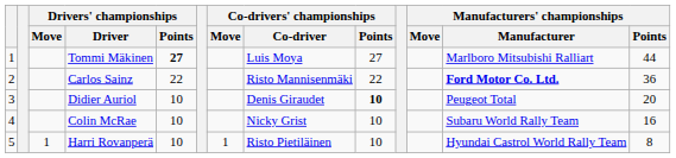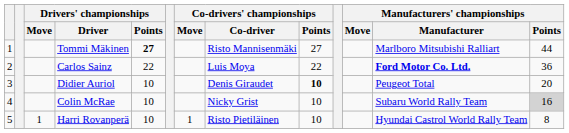 <table class="wikitable" style="font-size:85%;">
 <tr>
 <th rowspan="2"></th>
 <th rowspan="7" style="width:5px;"></th>
 <th colspan="3">Drivers' championships</th>
 <th rowspan="7" style="width:5px;"></th>
 <th colspan="3" nowrap>Co-drivers' championships</th>
 <th rowspan="7" style="width:5px;"></th>
 <th colspan="3" nowrap>Manufacturers' championships</th>
 </tr>
 <tr>
 <th>Move</th>
 <th>Driver</th>
 <th>Points</th>
 <th>Move</th>
 <th>Co-driver</th>
 <th>Points</th>
 <th>Move</th>
 <th>Manufacturer</th>
 <th>Points</th>
 </tr>
 <tr>
 <td align="center">1</td>
 <td align="center"></td>
 <td> <a href='#'>Tommi Mäkinen</a></td>
 <td align="center"><strong>27</strong></td>
 <td align="center"></td>
-<td> <a href='#'>Luis Moya</a></td>
+<td> <a href='#'>Risto Mannisenmäki</a></td>
 <td align="center">27</td>
 <td align="center"></td>
 <td> <a href='#'>Marlboro Mitsubishi Ralliart</a></td>
 <td align="center">44</td>
 </tr>
 <tr>
 <td align="center">2</td>
 <td align="center"></td>
 <td> <a href='#'>Carlos Sainz</a></td>
 <td align="center">22</td>
 <td align="center"></td>
-<td> <a href='#'>Risto Mannisenmäki</a></td>
+<td> <a href='#'>Luis Moya</a></td>
 <td align="center">22</td>
 <td align="center"></td>
 <td><strong> <a href='#'>Ford Motor Co. Ltd.</a></strong></td>
 <td align="center">36</td>
 </tr>
 <tr>
 <td align="center">3</td>
 <td align="center"></td>
 <td> <a href='#'>Didier Auriol</a></td>
 <td align="center">10</td>
 <td align="center"></td>
 <td> <a href='#'>Denis Giraudet</a></td>
 <td align="center"><strong>10</strong></td>
 <td align="center"></td>
 <td> <a href='#'>Peugeot Total</a></td>
 <td align="center">20</td>
 </tr>
 <tr>
 <td align="center">4</td>
 <td align="center"></td>
 <td> <a href='#'>Colin McRae</a></td>
 <td align="center">10</td>
 <td align="center"></td>
 <td> <a href='#'>Nicky Grist</a></td>
 <td align="center">10</td>
 <td align="center"></td>
 <td> <a href='#'>Subaru World Rally Team</a></td>
-<td align="center">16</td>
+<td align="center" style="background: lightgrey;">16</td>
 </tr>
 <tr>
 <td align="center">5</td>
 <td align="center"> 1</td>
 <td> <a href='#'>Harri Rovanperä</a></td>
 <td align="center">10</td>
 <td align="center"> 1</td>
 <td> <a href='#'>Risto Pietiläinen</a></td>
 <td align="center">10</td>
 <td align="center"></td>
 <td> <a href='#'>Hyundai Castrol World Rally Team</a></td>
 <td align="center">8</td>
 </tr>
 </table>
